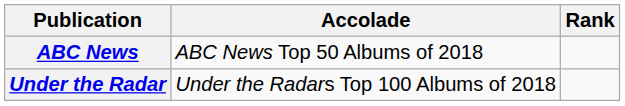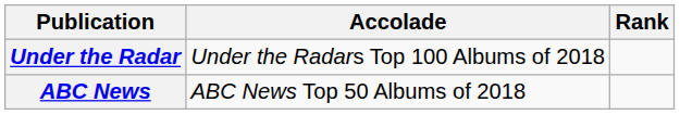 <table class="wikitable sortable plainrowheaders">
 <tr>
 <th scope="col">Publication</th>
 <th scope="col">Accolade</th>
 <th scope="col">Rank</th>
 </tr>
 <tr>
+<th scope="row"><em><a href='#'>Under the Radar</a></em></th>
+<td><em>Under the Radar</em>s Top 100 Albums of 2018</td>
+<td></td>
+</tr>
+<tr>
 <th scope="row"><em><a href='#'>ABC News</a></em></th>
 <td><em>ABC News</em> Top 50 Albums of 2018</td>
 <td></td>
 </tr>
-<tr>
-<th scope="row"><em><a href='#'>Under the Radar</a></em></th>
-<td><em>Under the Radar</em>s Top 100 Albums of 2018</td>
-<td></td>
-</tr>
 </table>
